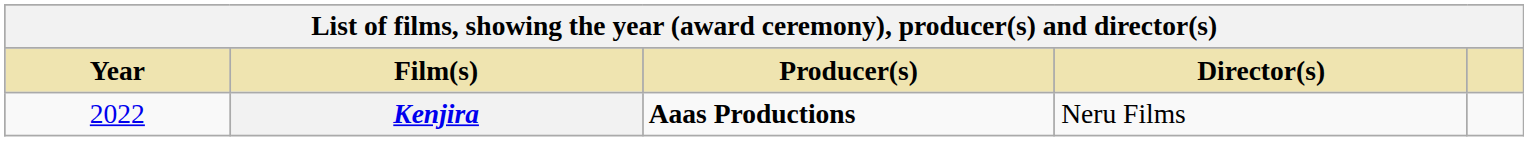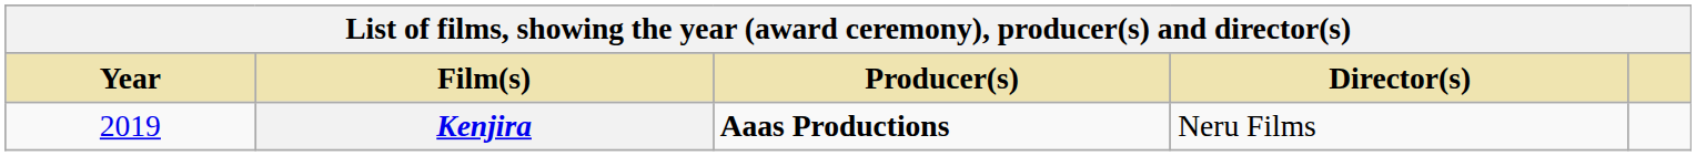 <table class="wikitable plainrowheaders" style="width:100%">
 <tr>
 <th colspan="5">List of films, showing the year (award ceremony), producer(s) and director(s)</th>
 </tr>
 <tr>
 <th scope="col" style="background-color:#EFE4B0;width:12%;">Year</th>
 <th scope="col" style="background-color:#EFE4B0;width:22%;">Film(s)</th>
 <th scope="col" style="background-color:#EFE4B0;width:22%;">Producer(s)</th>
 <th scope="col" style="background-color:#EFE4B0;width:22%;">Director(s)</th>
 <th scope="col" style="background-color:#EFE4B0;width:3%;" class="unsortable"></th>
 </tr>
 <tr>
-<td style="text-align:center;"><a href='#'>2022<br></a></td>
+<td style="text-align:center;"><a href='#'>2019<br></a></td>
 <th scope="row"><em><a href='#'>Kenjira</a></em></th>
 <td><strong>Aaas Productions</strong></td>
 <td>Neru Films</td>
 <td align="center"></td>
 </tr>
 </table>
